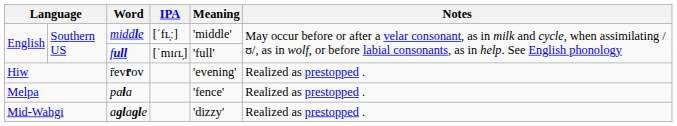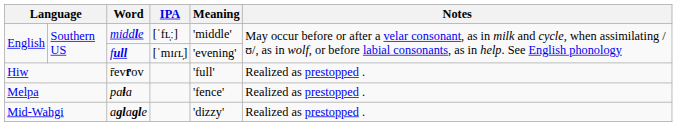 <table class="wikitable">
 <tr>
 <th colspan=2>Language</th>
 <th>Word</th>
 <th><a href='#'>IPA</a></th>
 <th>Meaning</th>
 <th>Notes</th>
 </tr>
 <tr>
 <td rowspan="2"><a href='#'>English</a></td>
 <td rowspan="2"><a href='#'>Southern US</a></td>
 <td><a href='#'><em>midd<strong>l</strong>e</em></a></td>
 <td>[ˈfʟ̩ː]</td>
 <td>'middle'</td>
 <td rowspan="2">May occur before or after a <a href='#'>velar consonant</a>, as in <em>milk</em> and <em>cycle</em>, when assimilating /ʊ/, as in <em>wolf</em>, or before <a href='#'>labial consonants</a>, as in <em>help</em>. See <a href='#'>English phonology</a></td>
 </tr>
 <tr>
 <td><a href='#'><em>f<strong>ull<strong><em></a></td>
 <td align=center>[ˈmɪɾʟ̩]</td>
-<td>'full'</td>
+<td>'evening'</td>
 </tr>
 <tr>
 <td colspan=2><a href='#'>Hiw</a></td>
 <td></em></strong>r̄</strong>ev<strong>r̄</strong>ov</em></td>
 <td></td>
-<td>'evening'</td>
+<td>'full'</td>
 <td>Realized as <a href='#'>prestopped</a> .</td>
 </tr>
 <tr>
 <td colspan=2><a href='#'>Melpa</a></td>
 <td><em>pa<strong>ⱡ</strong>a</em></td>
 <td align=center></td>
 <td>'fence'</td>
 <td>Realized as <a href='#'>prestopped</a> .</td>
 </tr>
 <tr>
 <td colspan=2><a href='#'>Mid-Wahgi</a></td>
 <td><em>a<strong>gl</strong>a<strong>gl</strong>e</em></td>
 <td align=center></td>
 <td>'dizzy'</td>
 <td>Realized as <a href='#'>prestopped</a> .</td>
 </tr>
 </table>
